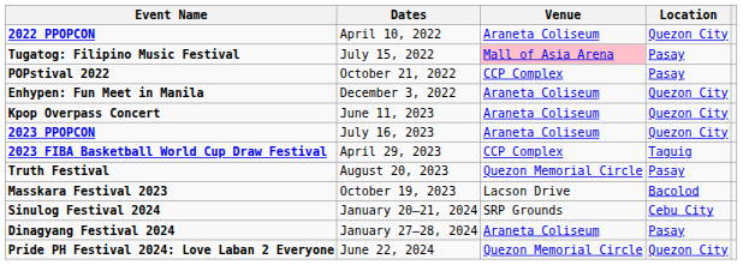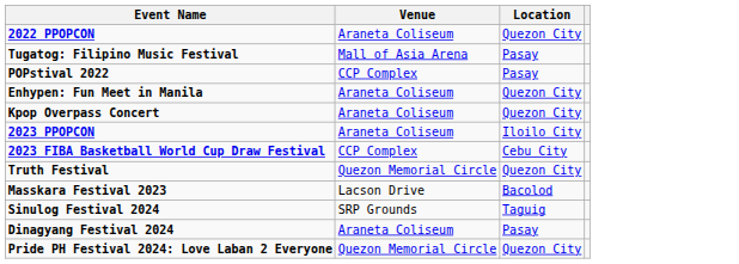 <table class="wikitable">
 <tr>
 <th>Event Name</th>
-<th>Dates</th>
 <th>Venue</th>
 <th>Location</th>
 <th></th>
 </tr>
 <tr>
 <td><strong><a href='#'>2022 PPOPCON</a></strong></td>
-<td>April 10, 2022</td>
 <td><a href='#'>Araneta Coliseum</a></td>
 <td><a href='#'>Quezon City</a></td>
 <td></td>
 </tr>
 <tr>
 <td><strong>Tugatog: Filipino Music Festival</strong></td>
-<td>July 15, 2022</td>
-<td style="background: pink;"><a href='#'>Mall of Asia Arena</a></td>
+<td><a href='#'>Mall of Asia Arena</a></td>
 <td><a href='#'>Pasay</a></td>
 <td></td>
 </tr>
 <tr>
 <td><strong>POPstival 2022</strong></td>
-<td>October 21, 2022</td>
 <td><a href='#'>CCP Complex</a></td>
 <td><a href='#'>Pasay</a></td>
 <td></td>
 </tr>
 <tr>
 <td><strong>Enhypen: Fun Meet in Manila</strong></td>
-<td>December 3, 2022</td>
 <td><a href='#'>Araneta Coliseum</a></td>
 <td><a href='#'>Quezon City</a></td>
 <td></td>
 </tr>
 <tr>
 <td><strong>Kpop Overpass Concert</strong></td>
-<td>June 11, 2023</td>
 <td><a href='#'>Araneta Coliseum</a></td>
 <td><a href='#'>Quezon City</a></td>
 <td></td>
 </tr>
 <tr>
 <td><strong><a href='#'>2023 PPOPCON</a></strong></td>
-<td>July 16, 2023</td>
 <td><a href='#'>Araneta Coliseum</a></td>
+<td><a href='#'>Iloilo City</a></td>
+<td></td>
+</tr>
+<tr>
+<td><strong><a href='#'>2023 FIBA Basketball World Cup Draw Festival</a></strong></td>
+<td><a href='#'>CCP Complex</a></td>
+<td><a href='#'>Cebu City</a></td>
+<td></td>
+</tr>
+<tr>
+<td><strong>Truth Festival</strong></td>
+<td><a href='#'>Quezon Memorial Circle</a></td>
 <td><a href='#'>Quezon City</a></td>
 <td></td>
 </tr>
 <tr>
-<td><strong><a href='#'>2023 FIBA Basketball World Cup Draw Festival</a></strong></td>
-<td>April 29, 2023</td>
-<td><a href='#'>CCP Complex</a></td>
-<td><a href='#'>Taguig</a></td>
-<td></td>
-</tr>
-<tr>
-<td><strong>Truth Festival</strong></td>
-<td>August 20, 2023</td>
-<td><a href='#'>Quezon Memorial Circle</a></td>
-<td><a href='#'>Pasay</a></td>
-<td></td>
-</tr>
-<tr>
 <td><strong>Masskara Festival 2023</strong></td>
-<td>October 19, 2023</td>
 <td>Lacson Drive</td>
 <td><a href='#'>Bacolod</a></td>
 <td></td>
 </tr>
 <tr>
 <td><strong>Sinulog Festival 2024</strong></td>
-<td>January 20–21, 2024</td>
 <td>SRP Grounds</td>
-<td><a href='#'>Cebu City</a></td>
+<td><a href='#'>Taguig</a></td>
 <td></td>
 </tr>
 <tr>
 <td><strong>Dinagyang Festival 2024</strong></td>
-<td>January 27–28, 2024</td>
 <td><a href='#'>Araneta Coliseum</a></td>
 <td><a href='#'>Pasay</a></td>
 <td></td>
 </tr>
 <tr>
 <td><strong>Pride PH Festival 2024: Love Laban 2 Everyone</strong></td>
-<td>June 22, 2024</td>
 <td><a href='#'>Quezon Memorial Circle</a></td>
 <td><a href='#'>Quezon City</a></td>
 <td></td>
 </tr>
 </table>
